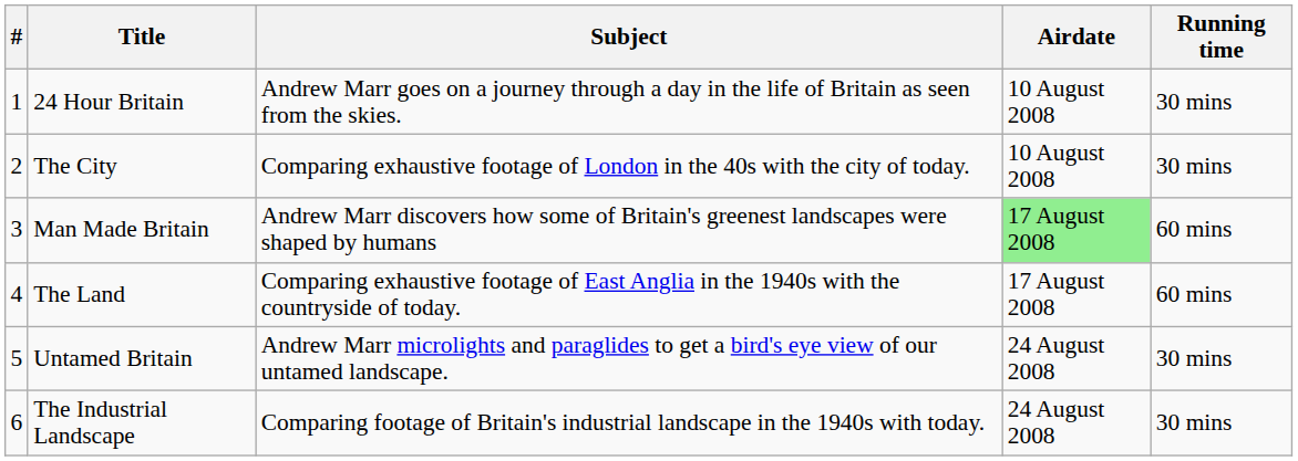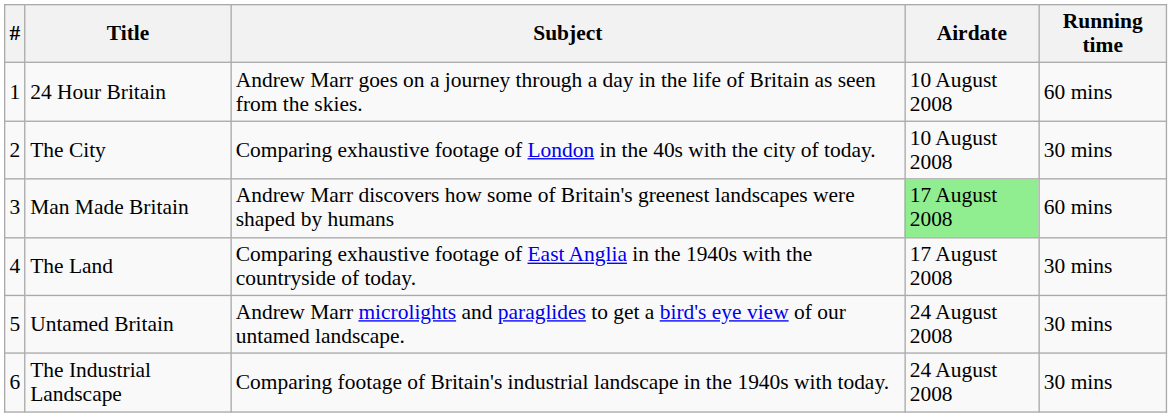 <table class="wikitable sortable">
 <tr>
 <th>#</th>
 <th>Title</th>
 <th>Subject</th>
 <th>Airdate</th>
 <th>Running time</th>
 </tr>
 <tr>
 <td>1</td>
 <td>24 Hour Britain</td>
 <td>Andrew Marr goes on a journey through a day in the life of Britain as seen from the skies.</td>
 <td>10 August 2008</td>
-<td>30 mins</td>
+<td>60 mins</td>
 </tr>
 <tr>
 <td>2</td>
 <td>The City</td>
 <td>Comparing exhaustive footage of <a href='#'>London</a> in the 40s with the city of today.</td>
 <td>10 August 2008</td>
 <td>30 mins</td>
 </tr>
 <tr>
 <td>3</td>
 <td>Man Made Britain</td>
 <td>Andrew Marr discovers how some of Britain's greenest landscapes were shaped by humans</td>
 <td style="background: lightgreen;">17 August 2008</td>
 <td>60 mins</td>
 </tr>
 <tr>
 <td>4</td>
 <td>The Land</td>
 <td>Comparing exhaustive footage of <a href='#'>East Anglia</a> in the 1940s with the countryside of today.</td>
 <td>17 August 2008</td>
-<td>60 mins</td>
+<td>30 mins</td>
 </tr>
 <tr>
 <td>5</td>
 <td>Untamed Britain</td>
 <td>Andrew Marr <a href='#'>microlights</a> and <a href='#'>paraglides</a> to get a <a href='#'>bird's eye view</a> of our untamed landscape.</td>
 <td>24 August 2008</td>
 <td>30 mins</td>
 </tr>
 <tr>
 <td>6</td>
 <td>The Industrial Landscape</td>
 <td>Comparing footage of Britain's industrial landscape in the 1940s with today.</td>
 <td>24 August 2008</td>
 <td>30 mins</td>
 </tr>
 </table>
